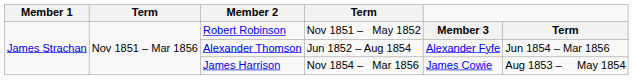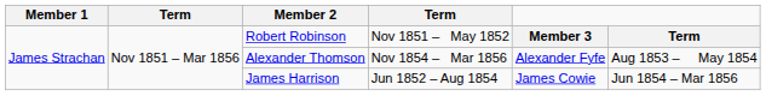 <table class="wikitable">
 <tr>
 <th>Member 1</th>
 <th>Term</th>
 <th>Member 2</th>
 <th>Term</th>
 </tr>
 <tr>
 <td rowspan= "3"><a href='#'>James Strachan</a></td>
 <td rowspan= "3">Nov 1851 – Mar 1856</td>
 <td><a href='#'>Robert Robinson</a></td>
 <td>Nov 1851 –   May 1852</td>
 <th>Member 3</th>
 <th>Term</th>
 </tr>
 <tr>
 <td><a href='#'>Alexander Thomson</a></td>
-<td>Jun 1852 – Aug 1854</td>
+<td>Nov 1854 –   Mar 1856</td>
 <td><a href='#'>Alexander Fyfe</a></td>
-<td>Jun 1854 – Mar 1856</td>
+<td>Aug 1853 –     May 1854</td>
 </tr>
 <tr>
 <td><a href='#'>James Harrison</a></td>
-<td>Nov 1854 –   Mar 1856</td>
+<td>Jun 1852 – Aug 1854</td>
 <td><a href='#'>James Cowie</a></td>
-<td>Aug 1853 –     May 1854</td>
+<td>Jun 1854 – Mar 1856</td>
 </tr>
 </table>
